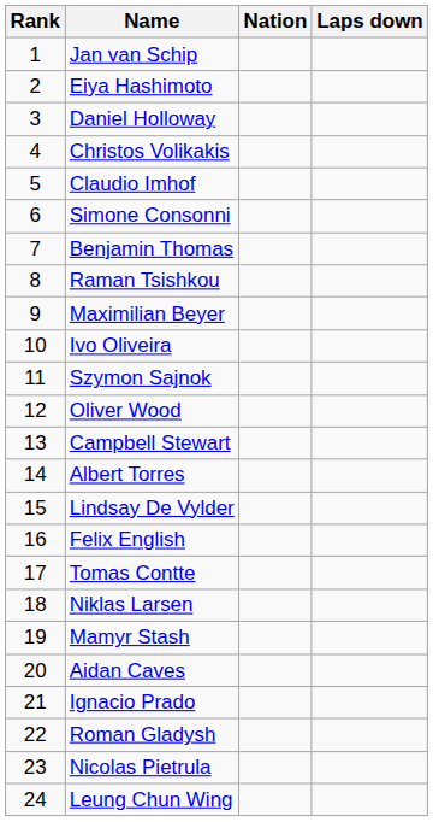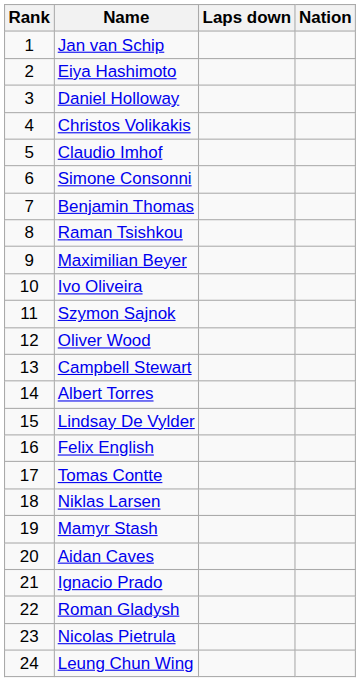 <table class="wikitable sortable" style="text-align:center">
 <tr>
 <th>Rank</th>
 <th>Name</th>
+<th>Laps down</th>
 <th>Nation</th>
-<th>Laps down</th>
 </tr>
 <tr>
 <td>1</td>
 <td align=left><a href='#'>Jan van Schip</a></td>
+<td></td>
 <td align=left></td>
-<td></td>
 </tr>
 <tr>
 <td>2</td>
 <td align=left><a href='#'>Eiya Hashimoto</a></td>
+<td></td>
 <td align=left></td>
-<td></td>
 </tr>
 <tr>
 <td>3</td>
 <td align=left><a href='#'>Daniel Holloway</a></td>
+<td></td>
 <td align=left></td>
-<td></td>
 </tr>
 <tr>
 <td>4</td>
 <td align=left><a href='#'>Christos Volikakis</a></td>
+<td></td>
 <td align=left></td>
-<td></td>
 </tr>
 <tr>
 <td>5</td>
 <td align=left><a href='#'>Claudio Imhof</a></td>
+<td></td>
 <td align=left></td>
-<td></td>
 </tr>
 <tr>
 <td>6</td>
 <td align=left><a href='#'>Simone Consonni</a></td>
+<td></td>
 <td align=left></td>
-<td></td>
 </tr>
 <tr>
 <td>7</td>
 <td align=left><a href='#'>Benjamin Thomas</a></td>
+<td></td>
 <td align=left></td>
-<td></td>
 </tr>
 <tr>
 <td>8</td>
 <td align=left><a href='#'>Raman Tsishkou</a></td>
+<td></td>
 <td align=left></td>
-<td></td>
 </tr>
 <tr>
 <td>9</td>
 <td align=left><a href='#'>Maximilian Beyer</a></td>
+<td></td>
 <td align=left></td>
-<td></td>
 </tr>
 <tr>
 <td>10</td>
 <td align=left><a href='#'>Ivo Oliveira</a></td>
+<td></td>
 <td align=left></td>
-<td></td>
 </tr>
 <tr>
 <td>11</td>
 <td align=left><a href='#'>Szymon Sajnok</a></td>
+<td></td>
 <td align=left></td>
-<td></td>
 </tr>
 <tr>
 <td>12</td>
 <td align=left><a href='#'>Oliver Wood</a></td>
+<td></td>
 <td align=left></td>
-<td></td>
 </tr>
 <tr>
 <td>13</td>
 <td align=left><a href='#'>Campbell Stewart</a></td>
+<td></td>
 <td align=left></td>
-<td></td>
 </tr>
 <tr>
 <td>14</td>
 <td align=left><a href='#'>Albert Torres</a></td>
+<td></td>
 <td align=left></td>
-<td></td>
 </tr>
 <tr>
 <td>15</td>
 <td align=left><a href='#'>Lindsay De Vylder</a></td>
+<td></td>
 <td align=left></td>
-<td></td>
 </tr>
 <tr>
 <td>16</td>
 <td align=left><a href='#'>Felix English</a></td>
+<td></td>
 <td align=left></td>
-<td></td>
 </tr>
 <tr>
 <td>17</td>
 <td align=left><a href='#'>Tomas Contte</a></td>
+<td></td>
 <td align=left></td>
-<td></td>
 </tr>
 <tr>
 <td>18</td>
 <td align=left><a href='#'>Niklas Larsen</a></td>
+<td></td>
 <td align=left></td>
-<td></td>
 </tr>
 <tr>
 <td>19</td>
 <td align=left><a href='#'>Mamyr Stash</a></td>
+<td></td>
 <td align=left></td>
-<td></td>
 </tr>
 <tr>
 <td>20</td>
 <td align=left><a href='#'>Aidan Caves</a></td>
+<td></td>
 <td align=left></td>
-<td></td>
 </tr>
 <tr>
 <td>21</td>
 <td align=left><a href='#'>Ignacio Prado</a></td>
+<td></td>
 <td align=left></td>
-<td></td>
 </tr>
 <tr>
 <td>22</td>
 <td align=left><a href='#'>Roman Gladysh</a></td>
+<td></td>
 <td align=left></td>
-<td></td>
 </tr>
 <tr>
 <td>23</td>
 <td align=left><a href='#'>Nicolas Pietrula</a></td>
+<td></td>
 <td align=left></td>
-<td></td>
 </tr>
 <tr>
 <td>24</td>
 <td align=left><a href='#'>Leung Chun Wing</a></td>
+<td></td>
 <td align=left></td>
-<td></td>
 </tr>
 </table>
